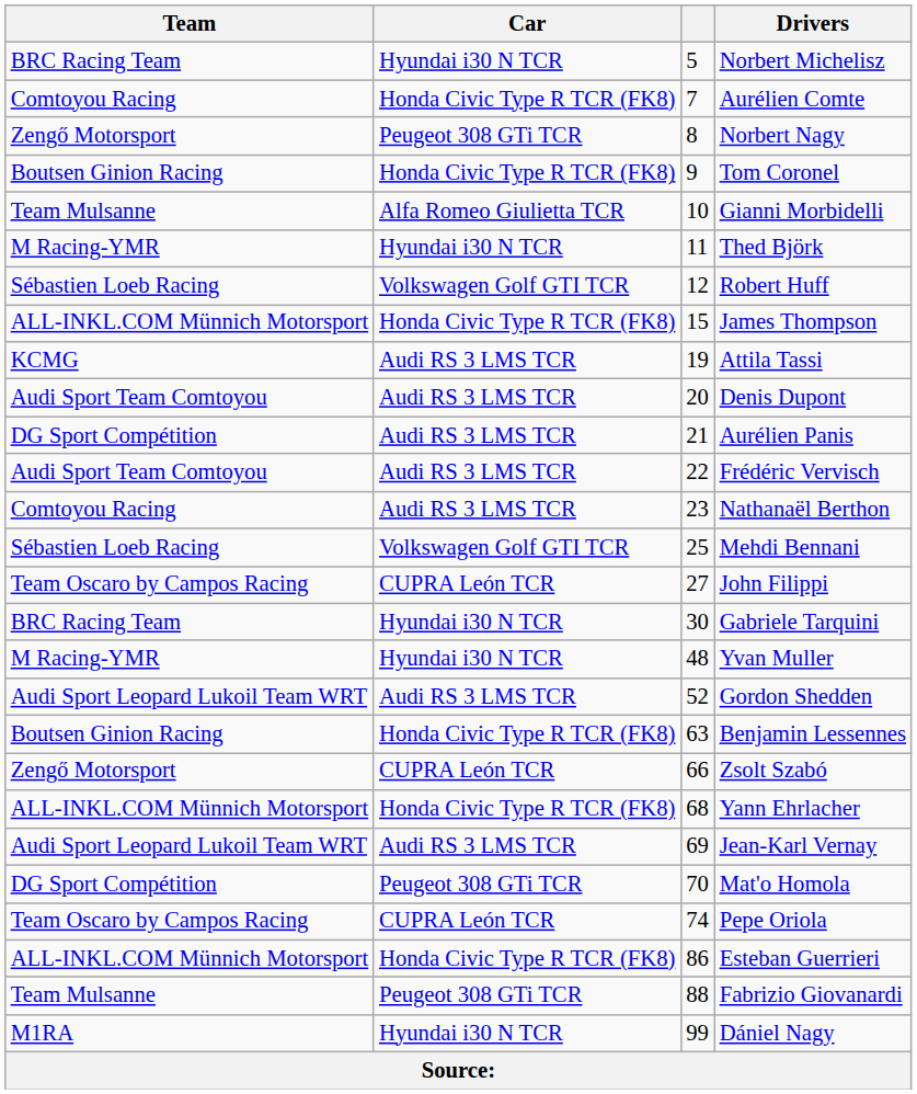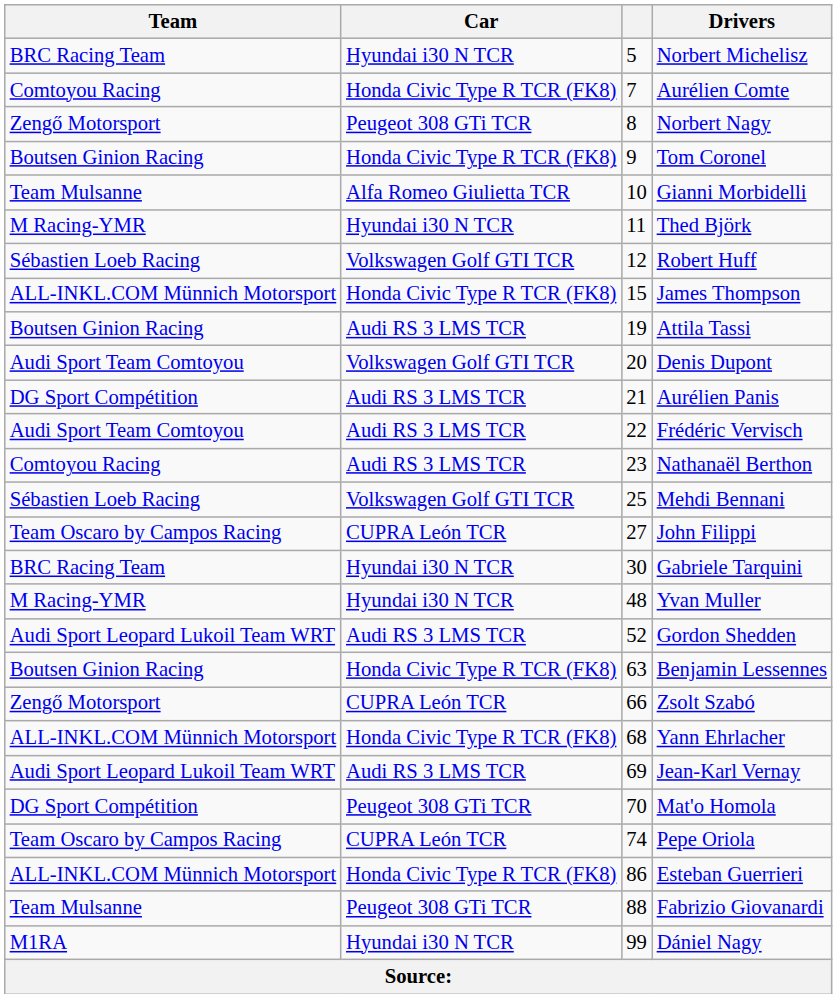 <table class="wikitable" style="font-size: 85%;">
 <tr>
 <th>Team</th>
 <th>Car</th>
 <th></th>
 <th>Drivers</th>
 </tr>
 <tr>
 <td> <a href='#'>BRC Racing Team</a></td>
 <td><a href='#'>Hyundai i30 N TCR</a></td>
 <td>5</td>
 <td> <a href='#'>Norbert Michelisz</a></td>
 </tr>
 <tr>
 <td> <a href='#'>Comtoyou Racing</a></td>
 <td><a href='#'>Honda Civic Type R TCR (FK8)</a></td>
 <td>7</td>
 <td> <a href='#'>Aurélien Comte</a></td>
 </tr>
 <tr>
 <td> <a href='#'>Zengő Motorsport</a></td>
 <td><a href='#'>Peugeot 308 GTi TCR</a></td>
 <td>8</td>
 <td> <a href='#'>Norbert Nagy</a></td>
 </tr>
 <tr>
 <td> <a href='#'>Boutsen Ginion Racing</a></td>
 <td><a href='#'>Honda Civic Type R TCR (FK8)</a></td>
 <td>9</td>
 <td> <a href='#'>Tom Coronel</a></td>
 </tr>
 <tr>
 <td> <a href='#'>Team Mulsanne</a></td>
 <td><a href='#'>Alfa Romeo Giulietta TCR</a></td>
 <td>10</td>
 <td> <a href='#'>Gianni Morbidelli</a></td>
 </tr>
 <tr>
 <td> <a href='#'>M Racing-YMR</a></td>
 <td><a href='#'>Hyundai i30 N TCR</a></td>
 <td>11</td>
 <td> <a href='#'>Thed Björk</a></td>
 </tr>
 <tr>
 <td> <a href='#'>Sébastien Loeb Racing</a></td>
 <td><a href='#'>Volkswagen Golf GTI TCR</a></td>
 <td>12</td>
 <td> <a href='#'>Robert Huff</a></td>
 </tr>
 <tr>
 <td> <a href='#'>ALL-INKL.COM Münnich Motorsport</a></td>
 <td><a href='#'>Honda Civic Type R TCR (FK8)</a></td>
 <td>15</td>
 <td> <a href='#'>James Thompson</a></td>
 </tr>
 <tr>
-<td> <a href='#'>KCMG</a></td>
+<td> <a href='#'>Boutsen Ginion Racing</a></td>
 <td><a href='#'>Audi RS 3 LMS TCR</a></td>
 <td>19</td>
 <td> <a href='#'>Attila Tassi</a></td>
 </tr>
 <tr>
 <td> <a href='#'>Audi Sport Team Comtoyou</a></td>
-<td><a href='#'>Audi RS 3 LMS TCR</a></td>
+<td><a href='#'>Volkswagen Golf GTI TCR</a></td>
 <td>20</td>
 <td> <a href='#'>Denis Dupont</a></td>
 </tr>
 <tr>
 <td> <a href='#'>DG Sport Compétition</a></td>
 <td><a href='#'>Audi RS 3 LMS TCR</a></td>
 <td>21</td>
 <td> <a href='#'>Aurélien Panis</a></td>
 </tr>
 <tr>
 <td> <a href='#'>Audi Sport Team Comtoyou</a></td>
 <td><a href='#'>Audi RS 3 LMS TCR</a></td>
 <td>22</td>
 <td> <a href='#'>Frédéric Vervisch</a></td>
 </tr>
 <tr>
 <td> <a href='#'>Comtoyou Racing</a></td>
 <td><a href='#'>Audi RS 3 LMS TCR</a></td>
 <td>23</td>
 <td> <a href='#'>Nathanaël Berthon</a></td>
 </tr>
 <tr>
 <td> <a href='#'>Sébastien Loeb Racing</a></td>
 <td><a href='#'>Volkswagen Golf GTI TCR</a></td>
 <td>25</td>
 <td> <a href='#'>Mehdi Bennani</a></td>
 </tr>
 <tr>
 <td> <a href='#'>Team Oscaro by Campos Racing</a></td>
 <td><a href='#'>CUPRA León TCR</a></td>
 <td>27</td>
 <td> <a href='#'>John Filippi</a></td>
 </tr>
 <tr>
 <td> <a href='#'>BRC Racing Team</a></td>
 <td><a href='#'>Hyundai i30 N TCR</a></td>
 <td>30</td>
 <td> <a href='#'>Gabriele Tarquini</a></td>
 </tr>
 <tr>
 <td> <a href='#'>M Racing-YMR</a></td>
 <td><a href='#'>Hyundai i30 N TCR</a></td>
 <td>48</td>
 <td> <a href='#'>Yvan Muller</a></td>
 </tr>
 <tr>
 <td> <a href='#'>Audi Sport Leopard Lukoil Team WRT</a></td>
 <td><a href='#'>Audi RS 3 LMS TCR</a></td>
 <td>52</td>
 <td> <a href='#'>Gordon Shedden</a></td>
 </tr>
 <tr>
 <td> <a href='#'>Boutsen Ginion Racing</a></td>
 <td><a href='#'>Honda Civic Type R TCR (FK8)</a></td>
 <td>63</td>
 <td> <a href='#'>Benjamin Lessennes</a></td>
 </tr>
 <tr>
 <td> <a href='#'>Zengő Motorsport</a></td>
 <td><a href='#'>CUPRA León TCR</a></td>
 <td>66</td>
 <td> <a href='#'>Zsolt Szabó</a></td>
 </tr>
 <tr>
 <td> <a href='#'>ALL-INKL.COM Münnich Motorsport</a></td>
 <td><a href='#'>Honda Civic Type R TCR (FK8)</a></td>
 <td>68</td>
 <td> <a href='#'>Yann Ehrlacher</a></td>
 </tr>
 <tr>
 <td> <a href='#'>Audi Sport Leopard Lukoil Team WRT</a></td>
 <td><a href='#'>Audi RS 3 LMS TCR</a></td>
 <td>69</td>
 <td> <a href='#'>Jean-Karl Vernay</a></td>
 </tr>
 <tr>
 <td> <a href='#'>DG Sport Compétition</a></td>
 <td><a href='#'>Peugeot 308 GTi TCR</a></td>
 <td>70</td>
 <td> <a href='#'>Mat'o Homola</a></td>
 </tr>
 <tr>
 <td> <a href='#'>Team Oscaro by Campos Racing</a></td>
 <td><a href='#'>CUPRA León TCR</a></td>
 <td>74</td>
 <td> <a href='#'>Pepe Oriola</a></td>
 </tr>
 <tr>
 <td> <a href='#'>ALL-INKL.COM Münnich Motorsport</a></td>
 <td><a href='#'>Honda Civic Type R TCR (FK8)</a></td>
 <td>86</td>
 <td> <a href='#'>Esteban Guerrieri</a></td>
 </tr>
 <tr>
 <td> <a href='#'>Team Mulsanne</a></td>
 <td><a href='#'>Peugeot 308 GTi TCR</a></td>
 <td>88</td>
 <td> <a href='#'>Fabrizio Giovanardi</a></td>
 </tr>
 <tr>
 <td> <a href='#'>M1RA</a></td>
 <td><a href='#'>Hyundai i30 N TCR</a></td>
 <td>99</td>
 <td> <a href='#'>Dániel Nagy</a></td>
 </tr>
 <tr>
 <th colspan=4>Source:</th>
 </tr>
 </table>
